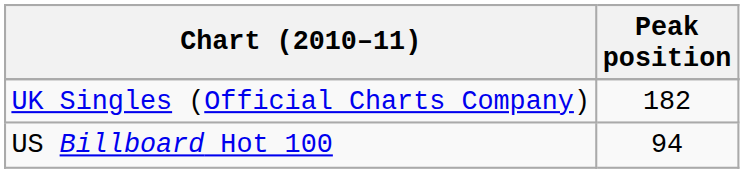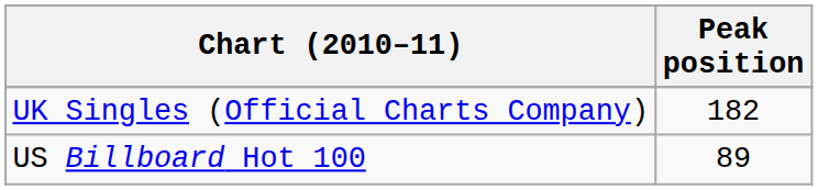 <table class="wikitable sortable">
 <tr>
 <th>Chart (2010–11)</th>
 <th>Peak<br>position</th>
 </tr>
 <tr>
 </tr>
 <tr>
 <td><a href='#'>UK Singles</a> (<a href='#'>Official Charts Company</a>)</td>
 <td style="text-align:center;">182</td>
 </tr>
 <tr>
 <td>US <a href='#'><em>Billboard</em> Hot 100</a></td>
-<td style="text-align:center;">94</td>
+<td style="text-align:center;">89</td>
 </tr>
 </table>
